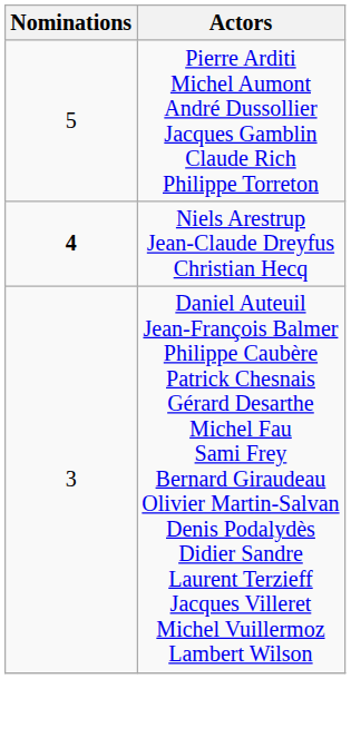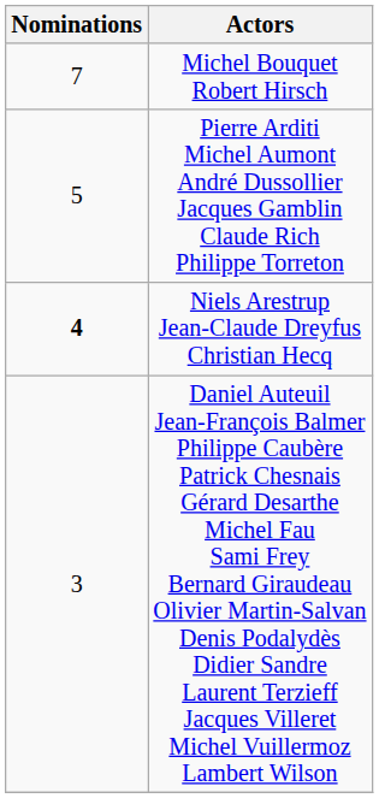 <table class="wikitable" style="text-align:center;">
 <tr>
 <th scope="col" width="55">Nominations</th>
 <th scope="col" align="center">Actors</th>
+</tr>
+<tr>
+<td style="text-align:center">7</td>
+<td><a href='#'>Michel Bouquet</a><br><a href='#'>Robert Hirsch</a></td>
 </tr>
 <tr>
 <td style="text-align:center">5</td>
 <td><a href='#'>Pierre Arditi</a><br><a href='#'>Michel Aumont</a><br><a href='#'>André Dussollier</a><br><a href='#'>Jacques Gamblin</a><br><a href='#'>Claude Rich</a><br><a href='#'>Philippe Torreton</a></td>
 </tr>
 <tr>
 <td style="text-align:center"><strong>4</strong></td>
 <td><a href='#'>Niels Arestrup</a><br><a href='#'>Jean-Claude Dreyfus</a><br><a href='#'>Christian Hecq</a></td>
 </tr>
 <tr>
 <td style="text-align:center">3</td>
 <td><a href='#'>Daniel Auteuil</a><br><a href='#'>Jean-François Balmer</a><br><a href='#'>Philippe Caubère</a><br><a href='#'>Patrick Chesnais</a><br><a href='#'>Gérard Desarthe</a><br><a href='#'>Michel Fau</a><br><a href='#'>Sami Frey</a><br><a href='#'>Bernard Giraudeau</a><br><a href='#'>Olivier Martin-Salvan</a><br><a href='#'>Denis Podalydès</a><br><a href='#'>Didier Sandre</a><br><a href='#'>Laurent Terzieff</a><br><a href='#'>Jacques Villeret</a><br><a href='#'>Michel Vuillermoz</a><br><a href='#'>Lambert Wilson</a></td>
 </tr>
 <tr>
 </tr>
 </table>
